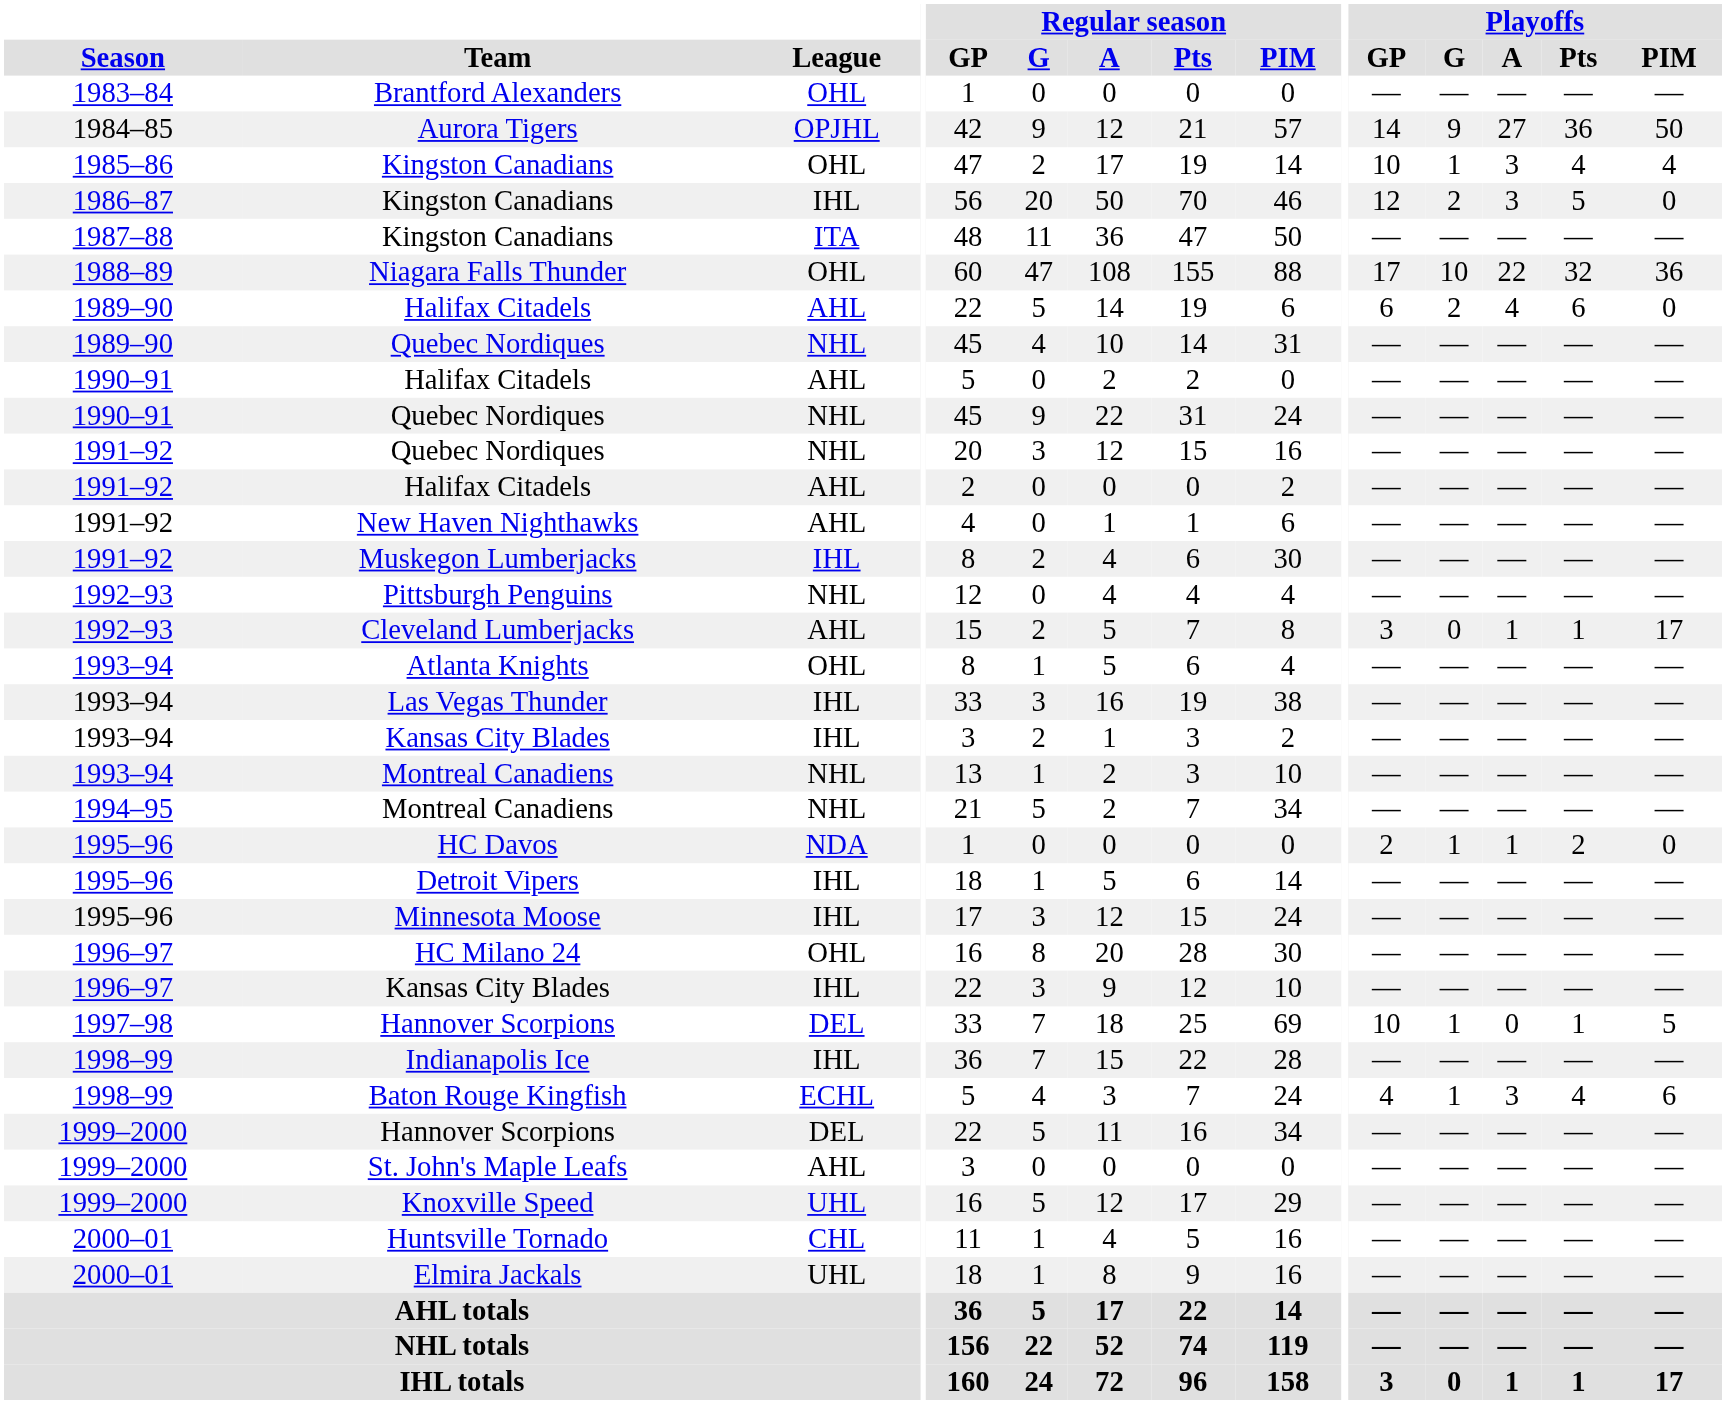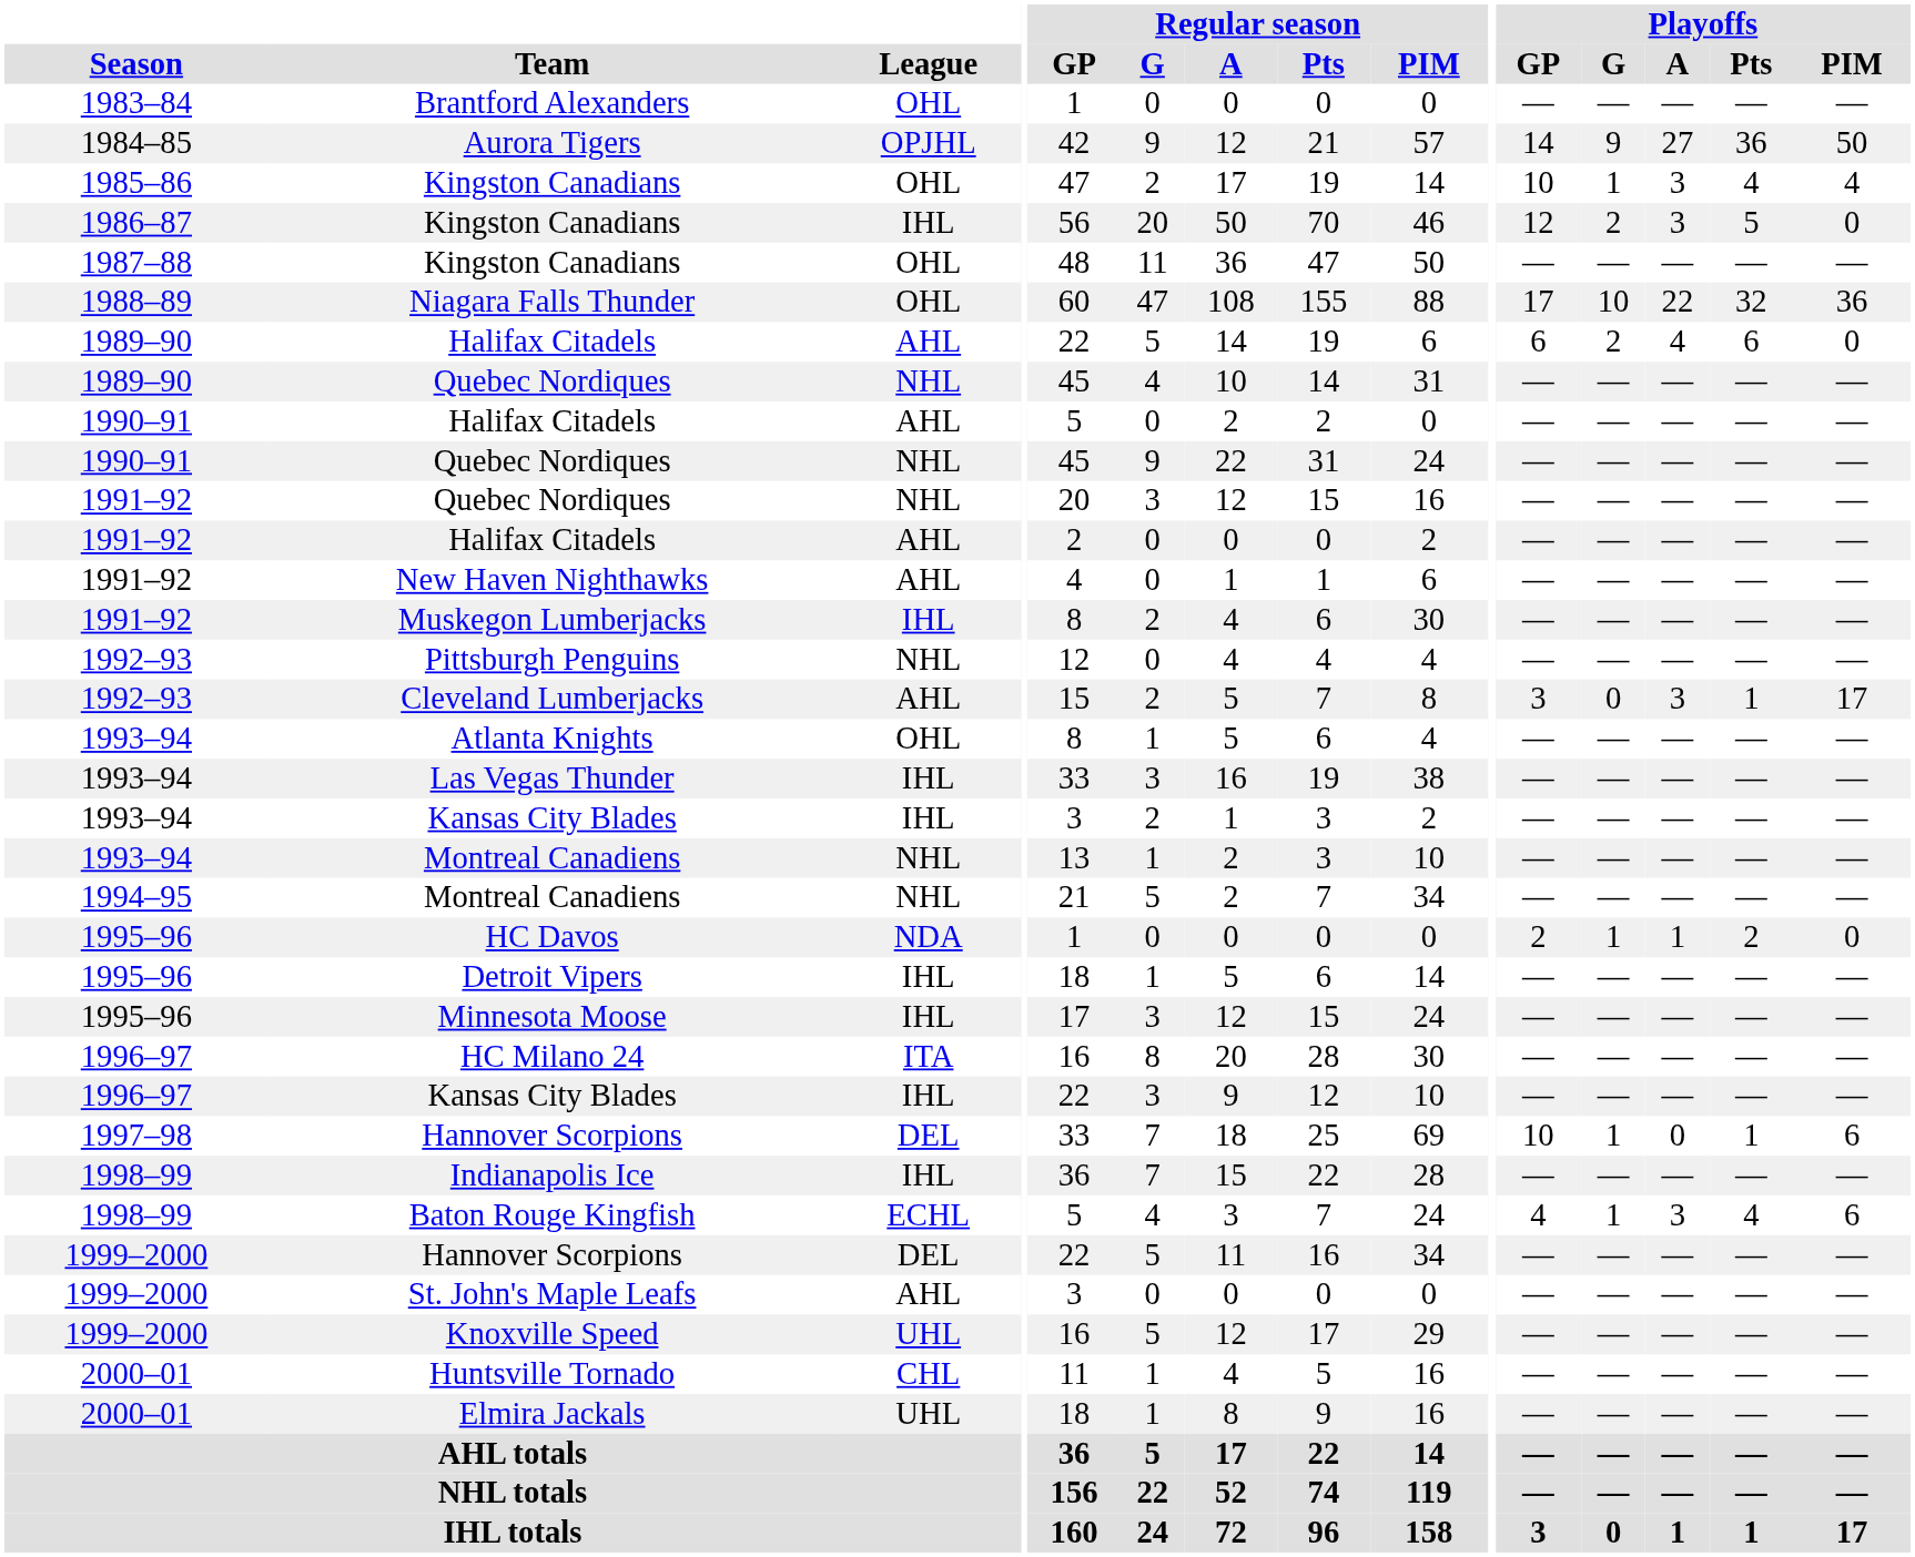 <table border="0" cellpadding="1" cellspacing="0" style="text-align:center; width:60em">
 <tr bgcolor="#e0e0e0">
 <th colspan="3" bgcolor="#ffffff"></th>
 <th rowspan="99" bgcolor="#ffffff"></th>
 <th colspan="5"><a href='#'>Regular season</a></th>
 <th rowspan="99" bgcolor="#ffffff"></th>
 <th colspan="5"><a href='#'>Playoffs</a></th>
 </tr>
 <tr bgcolor="#e0e0e0">
 <th><a href='#'>Season</a></th>
 <th>Team</th>
 <th>League</th>
 <th>GP</th>
 <th><a href='#'>G</a></th>
 <th><a href='#'>A</a></th>
 <th><a href='#'>Pts</a></th>
 <th><a href='#'>PIM</a></th>
 <th>GP</th>
 <th>G</th>
 <th>A</th>
 <th>Pts</th>
 <th>PIM</th>
 </tr>
 <tr>
 <td><a href='#'>1983–84</a></td>
 <td><a href='#'>Brantford Alexanders</a></td>
 <td><a href='#'>OHL</a></td>
 <td>1</td>
 <td>0</td>
 <td>0</td>
 <td>0</td>
 <td>0</td>
 <td>—</td>
 <td>—</td>
 <td>—</td>
 <td>—</td>
 <td>—</td>
 </tr>
 <tr style="background:#f0f0f0;">
 <td>1984–85</td>
 <td><a href='#'>Aurora Tigers</a></td>
 <td><a href='#'>OPJHL</a></td>
 <td>42</td>
 <td>9</td>
 <td>12</td>
 <td>21</td>
 <td>57</td>
 <td>14</td>
 <td>9</td>
 <td>27</td>
 <td>36</td>
 <td>50</td>
 </tr>
 <tr>
 <td><a href='#'>1985–86</a></td>
 <td><a href='#'>Kingston Canadians</a></td>
 <td>OHL</td>
 <td>47</td>
 <td>2</td>
 <td>17</td>
 <td>19</td>
 <td>14</td>
 <td>10</td>
 <td>1</td>
 <td>3</td>
 <td>4</td>
 <td>4</td>
 </tr>
 <tr style="background:#f0f0f0;">
 <td><a href='#'>1986–87</a></td>
 <td>Kingston Canadians</td>
 <td>IHL</td>
 <td>56</td>
 <td>20</td>
 <td>50</td>
 <td>70</td>
 <td>46</td>
 <td>12</td>
 <td>2</td>
 <td>3</td>
 <td>5</td>
 <td>0</td>
 </tr>
 <tr>
 <td><a href='#'>1987–88</a></td>
 <td>Kingston Canadians</td>
-<td><a href='#'>ITA</a></td>
+<td>OHL</td>
 <td>48</td>
 <td>11</td>
 <td>36</td>
 <td>47</td>
 <td>50</td>
 <td>—</td>
 <td>—</td>
 <td>—</td>
 <td>—</td>
 <td>—</td>
 </tr>
 <tr style="background:#f0f0f0;">
 <td><a href='#'>1988–89</a></td>
 <td><a href='#'>Niagara Falls Thunder</a></td>
 <td>OHL</td>
 <td>60</td>
 <td>47</td>
 <td>108</td>
 <td>155</td>
 <td>88</td>
 <td>17</td>
 <td>10</td>
 <td>22</td>
 <td>32</td>
 <td>36</td>
 </tr>
 <tr>
 <td><a href='#'>1989–90</a></td>
 <td><a href='#'>Halifax Citadels</a></td>
 <td><a href='#'>AHL</a></td>
 <td>22</td>
 <td>5</td>
 <td>14</td>
 <td>19</td>
 <td>6</td>
 <td>6</td>
 <td>2</td>
 <td>4</td>
 <td>6</td>
 <td>0</td>
 </tr>
 <tr style="background:#f0f0f0;">
 <td><a href='#'>1989–90</a></td>
 <td><a href='#'>Quebec Nordiques</a></td>
 <td><a href='#'>NHL</a></td>
 <td>45</td>
 <td>4</td>
 <td>10</td>
 <td>14</td>
 <td>31</td>
 <td>—</td>
 <td>—</td>
 <td>—</td>
 <td>—</td>
 <td>—</td>
 </tr>
 <tr>
 <td><a href='#'>1990–91</a></td>
 <td>Halifax Citadels</td>
 <td>AHL</td>
 <td>5</td>
 <td>0</td>
 <td>2</td>
 <td>2</td>
 <td>0</td>
 <td>—</td>
 <td>—</td>
 <td>—</td>
 <td>—</td>
 <td>—</td>
 </tr>
 <tr style="background:#f0f0f0;">
 <td><a href='#'>1990–91</a></td>
 <td>Quebec Nordiques</td>
 <td>NHL</td>
 <td>45</td>
 <td>9</td>
 <td>22</td>
 <td>31</td>
 <td>24</td>
 <td>—</td>
 <td>—</td>
 <td>—</td>
 <td>—</td>
 <td>—</td>
 </tr>
 <tr>
 <td><a href='#'>1991–92</a></td>
 <td>Quebec Nordiques</td>
 <td>NHL</td>
 <td>20</td>
 <td>3</td>
 <td>12</td>
 <td>15</td>
 <td>16</td>
 <td>—</td>
 <td>—</td>
 <td>—</td>
 <td>—</td>
 <td>—</td>
 </tr>
 <tr style="background:#f0f0f0;">
 <td><a href='#'>1991–92</a></td>
 <td>Halifax Citadels</td>
 <td>AHL</td>
 <td>2</td>
 <td>0</td>
 <td>0</td>
 <td>0</td>
 <td>2</td>
 <td>—</td>
 <td>—</td>
 <td>—</td>
 <td>—</td>
 <td>—</td>
 </tr>
 <tr>
 <td>1991–92</td>
 <td><a href='#'>New Haven Nighthawks</a></td>
 <td>AHL</td>
 <td>4</td>
 <td>0</td>
 <td>1</td>
 <td>1</td>
 <td>6</td>
 <td>—</td>
 <td>—</td>
 <td>—</td>
 <td>—</td>
 <td>—</td>
 </tr>
 <tr style="background:#f0f0f0;">
 <td><a href='#'>1991–92</a></td>
 <td><a href='#'>Muskegon Lumberjacks</a></td>
 <td><a href='#'>IHL</a></td>
 <td>8</td>
 <td>2</td>
 <td>4</td>
 <td>6</td>
 <td>30</td>
 <td>—</td>
 <td>—</td>
 <td>—</td>
 <td>—</td>
 <td>—</td>
 </tr>
 <tr>
 <td><a href='#'>1992–93</a></td>
 <td><a href='#'>Pittsburgh Penguins</a></td>
 <td>NHL</td>
 <td>12</td>
 <td>0</td>
 <td>4</td>
 <td>4</td>
 <td>4</td>
 <td>—</td>
 <td>—</td>
 <td>—</td>
 <td>—</td>
 <td>—</td>
 </tr>
 <tr style="background:#f0f0f0;">
 <td><a href='#'>1992–93</a></td>
 <td><a href='#'>Cleveland Lumberjacks</a></td>
 <td>AHL</td>
 <td>15</td>
 <td>2</td>
 <td>5</td>
 <td>7</td>
 <td>8</td>
 <td>3</td>
 <td>0</td>
-<td>1</td>
+<td>3</td>
 <td>1</td>
 <td>17</td>
 </tr>
 <tr>
 <td><a href='#'>1993–94</a></td>
 <td><a href='#'>Atlanta Knights</a></td>
 <td>OHL</td>
 <td>8</td>
 <td>1</td>
 <td>5</td>
 <td>6</td>
 <td>4</td>
 <td>—</td>
 <td>—</td>
 <td>—</td>
 <td>—</td>
 <td>—</td>
 </tr>
 <tr style="background:#f0f0f0;">
 <td>1993–94</td>
 <td><a href='#'>Las Vegas Thunder</a></td>
 <td>IHL</td>
 <td>33</td>
 <td>3</td>
 <td>16</td>
 <td>19</td>
 <td>38</td>
 <td>—</td>
 <td>—</td>
 <td>—</td>
 <td>—</td>
 <td>—</td>
 </tr>
 <tr>
 <td>1993–94</td>
 <td><a href='#'>Kansas City Blades</a></td>
 <td>IHL</td>
 <td>3</td>
 <td>2</td>
 <td>1</td>
 <td>3</td>
 <td>2</td>
 <td>—</td>
 <td>—</td>
 <td>—</td>
 <td>—</td>
 <td>—</td>
 </tr>
 <tr style="background:#f0f0f0;">
 <td><a href='#'>1993–94</a></td>
 <td><a href='#'>Montreal Canadiens</a></td>
 <td>NHL</td>
 <td>13</td>
 <td>1</td>
 <td>2</td>
 <td>3</td>
 <td>10</td>
 <td>—</td>
 <td>—</td>
 <td>—</td>
 <td>—</td>
 <td>—</td>
 </tr>
 <tr>
 <td><a href='#'>1994–95</a></td>
 <td>Montreal Canadiens</td>
 <td>NHL</td>
 <td>21</td>
 <td>5</td>
 <td>2</td>
 <td>7</td>
 <td>34</td>
 <td>—</td>
 <td>—</td>
 <td>—</td>
 <td>—</td>
 <td>—</td>
 </tr>
 <tr style="background:#f0f0f0;">
 <td><a href='#'>1995–96</a></td>
 <td><a href='#'>HC Davos</a></td>
 <td><a href='#'>NDA</a></td>
 <td>1</td>
 <td>0</td>
 <td>0</td>
 <td>0</td>
 <td>0</td>
 <td>2</td>
 <td>1</td>
 <td>1</td>
 <td>2</td>
 <td>0</td>
 </tr>
 <tr>
 <td><a href='#'>1995–96</a></td>
 <td><a href='#'>Detroit Vipers</a></td>
 <td>IHL</td>
 <td>18</td>
 <td>1</td>
 <td>5</td>
 <td>6</td>
 <td>14</td>
 <td>—</td>
 <td>—</td>
 <td>—</td>
 <td>—</td>
 <td>—</td>
 </tr>
 <tr style="background:#f0f0f0;">
 <td>1995–96</td>
 <td><a href='#'>Minnesota Moose</a></td>
 <td>IHL</td>
 <td>17</td>
 <td>3</td>
 <td>12</td>
 <td>15</td>
 <td>24</td>
 <td>—</td>
 <td>—</td>
 <td>—</td>
 <td>—</td>
 <td>—</td>
 </tr>
 <tr>
 <td><a href='#'>1996–97</a></td>
 <td><a href='#'>HC Milano 24</a></td>
-<td>OHL</td>
+<td><a href='#'>ITA</a></td>
 <td>16</td>
 <td>8</td>
 <td>20</td>
 <td>28</td>
 <td>30</td>
 <td>—</td>
 <td>—</td>
 <td>—</td>
 <td>—</td>
 <td>—</td>
 </tr>
 <tr style="background:#f0f0f0;">
 <td><a href='#'>1996–97</a></td>
 <td>Kansas City Blades</td>
 <td>IHL</td>
 <td>22</td>
 <td>3</td>
 <td>9</td>
 <td>12</td>
 <td>10</td>
 <td>—</td>
 <td>—</td>
 <td>—</td>
 <td>—</td>
 <td>—</td>
 </tr>
 <tr>
 <td><a href='#'>1997–98</a></td>
 <td><a href='#'>Hannover Scorpions</a></td>
 <td><a href='#'>DEL</a></td>
 <td>33</td>
 <td>7</td>
 <td>18</td>
 <td>25</td>
 <td>69</td>
 <td>10</td>
 <td>1</td>
 <td>0</td>
 <td>1</td>
-<td>5</td>
+<td>6</td>
 </tr>
 <tr style="background:#f0f0f0;">
 <td><a href='#'>1998–99</a></td>
 <td><a href='#'>Indianapolis Ice</a></td>
 <td>IHL</td>
 <td>36</td>
 <td>7</td>
 <td>15</td>
 <td>22</td>
 <td>28</td>
 <td>—</td>
 <td>—</td>
 <td>—</td>
 <td>—</td>
 <td>—</td>
 </tr>
 <tr>
 <td><a href='#'>1998–99</a></td>
 <td><a href='#'>Baton Rouge Kingfish</a></td>
 <td><a href='#'>ECHL</a></td>
 <td>5</td>
 <td>4</td>
 <td>3</td>
 <td>7</td>
 <td>24</td>
 <td>4</td>
 <td>1</td>
 <td>3</td>
 <td>4</td>
 <td>6</td>
 </tr>
 <tr style="background:#f0f0f0;">
 <td><a href='#'>1999–2000</a></td>
 <td>Hannover Scorpions</td>
 <td>DEL</td>
 <td>22</td>
 <td>5</td>
 <td>11</td>
 <td>16</td>
 <td>34</td>
 <td>—</td>
 <td>—</td>
 <td>—</td>
 <td>—</td>
 <td>—</td>
 </tr>
 <tr>
 <td><a href='#'>1999–2000</a></td>
 <td><a href='#'>St. John's Maple Leafs</a></td>
 <td>AHL</td>
 <td>3</td>
 <td>0</td>
 <td>0</td>
 <td>0</td>
 <td>0</td>
 <td>—</td>
 <td>—</td>
 <td>—</td>
 <td>—</td>
 <td>—</td>
 </tr>
 <tr style="background:#f0f0f0;">
 <td><a href='#'>1999–2000</a></td>
 <td><a href='#'>Knoxville Speed</a></td>
 <td><a href='#'>UHL</a></td>
 <td>16</td>
 <td>5</td>
 <td>12</td>
 <td>17</td>
 <td>29</td>
 <td>—</td>
 <td>—</td>
 <td>—</td>
 <td>—</td>
 <td>—</td>
 </tr>
 <tr>
 <td><a href='#'>2000–01</a></td>
 <td><a href='#'>Huntsville Tornado</a></td>
 <td><a href='#'>CHL</a></td>
 <td>11</td>
 <td>1</td>
 <td>4</td>
 <td>5</td>
 <td>16</td>
 <td>—</td>
 <td>—</td>
 <td>—</td>
 <td>—</td>
 <td>—</td>
 </tr>
 <tr style="background:#f0f0f0;">
 <td><a href='#'>2000–01</a></td>
 <td><a href='#'>Elmira Jackals</a></td>
 <td>UHL</td>
 <td>18</td>
 <td>1</td>
 <td>8</td>
 <td>9</td>
 <td>16</td>
 <td>—</td>
 <td>—</td>
 <td>—</td>
 <td>—</td>
 <td>—</td>
 </tr>
 <tr style="background:#e0e0e0;">
 <th colspan="3">AHL totals</th>
 <th>36</th>
 <th>5</th>
 <th>17</th>
 <th>22</th>
 <th>14</th>
 <th>—</th>
 <th>—</th>
 <th>—</th>
 <th>—</th>
 <th>—</th>
 </tr>
 <tr style="background:#e0e0e0;">
 <th colspan="3">NHL totals</th>
 <th>156</th>
 <th>22</th>
 <th>52</th>
 <th>74</th>
 <th>119</th>
 <th>—</th>
 <th>—</th>
 <th>—</th>
 <th>—</th>
 <th>—</th>
 </tr>
 <tr style="background:#e0e0e0;">
 <th colspan="3">IHL totals</th>
 <th>160</th>
 <th>24</th>
 <th>72</th>
 <th>96</th>
 <th>158</th>
 <th>3</th>
 <th>0</th>
 <th>1</th>
 <th>1</th>
 <th>17</th>
 </tr>
 </table>
